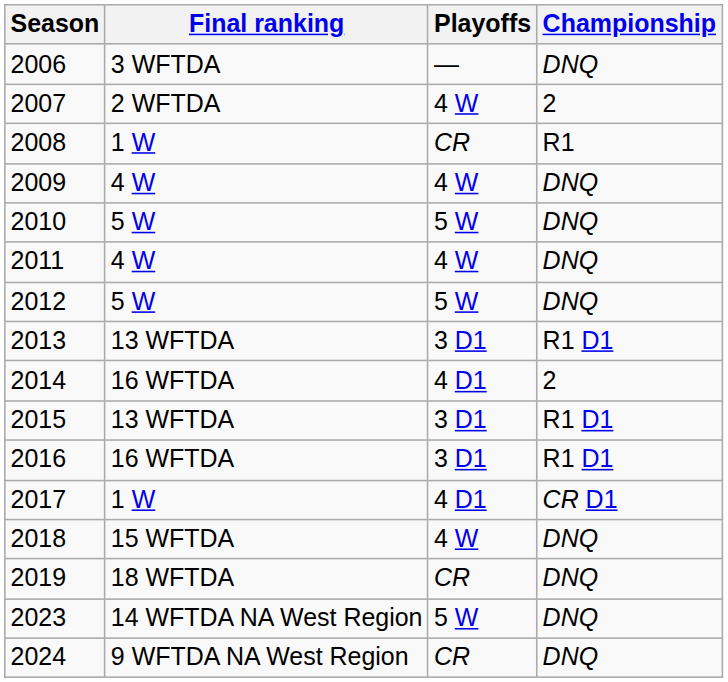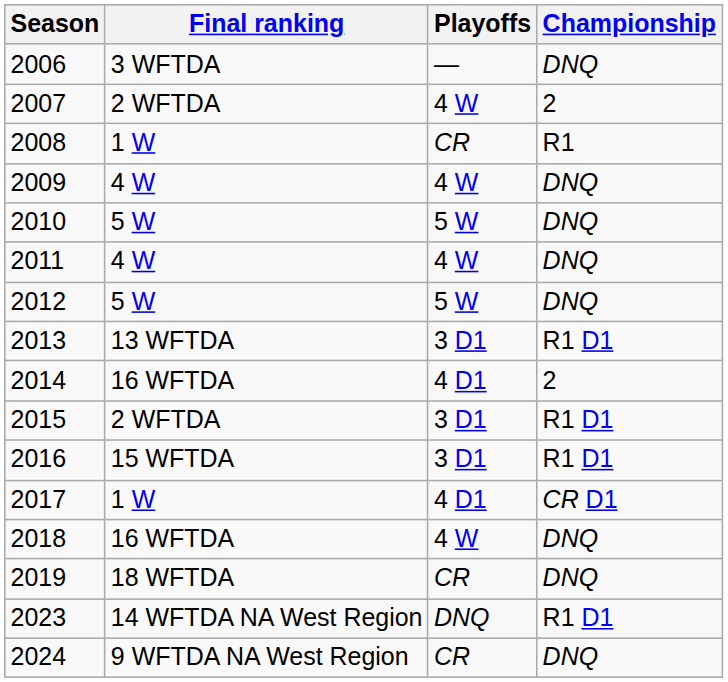 <table class="wikitable sortable">
 <tr>
 <th>Season</th>
 <th><a href='#'>Final ranking</a></th>
 <th>Playoffs</th>
 <th><a href='#'>Championship</a></th>
 </tr>
 <tr>
 <td>2006</td>
 <td>3 WFTDA</td>
 <td>—</td>
 <td><em>DNQ</em></td>
 </tr>
 <tr>
 <td>2007</td>
 <td>2 WFTDA</td>
 <td>4 <a href='#'>W</a></td>
 <td>2</td>
 </tr>
 <tr>
 <td>2008</td>
 <td>1 <a href='#'>W</a></td>
 <td><em>CR</em></td>
 <td>R1</td>
 </tr>
 <tr>
 <td>2009</td>
 <td>4 <a href='#'>W</a></td>
 <td>4 <a href='#'>W</a></td>
 <td><em>DNQ</em></td>
 </tr>
 <tr>
 <td>2010</td>
 <td>5 <a href='#'>W</a></td>
 <td>5 <a href='#'>W</a></td>
 <td><em>DNQ</em></td>
 </tr>
 <tr>
 <td>2011</td>
 <td>4 <a href='#'>W</a></td>
 <td>4 <a href='#'>W</a></td>
 <td><em>DNQ</em></td>
 </tr>
 <tr>
 <td>2012</td>
 <td>5 <a href='#'>W</a></td>
 <td>5 <a href='#'>W</a></td>
 <td><em>DNQ</em></td>
 </tr>
 <tr>
 <td>2013</td>
 <td>13 WFTDA</td>
 <td>3 <a href='#'>D1</a></td>
 <td>R1 <a href='#'>D1</a></td>
 </tr>
 <tr>
 <td>2014</td>
 <td>16 WFTDA</td>
 <td>4 <a href='#'>D1</a></td>
 <td>2</td>
 </tr>
 <tr>
 <td>2015</td>
-<td>13 WFTDA</td>
+<td>2 WFTDA</td>
 <td>3 <a href='#'>D1</a></td>
 <td>R1 <a href='#'>D1</a></td>
 </tr>
 <tr>
 <td>2016</td>
-<td>16 WFTDA</td>
+<td>15 WFTDA</td>
 <td>3 <a href='#'>D1</a></td>
 <td>R1 <a href='#'>D1</a></td>
 </tr>
 <tr>
 <td>2017</td>
 <td>1 <a href='#'>W</a></td>
 <td>4 <a href='#'>D1</a></td>
 <td><em>CR</em> <a href='#'>D1</a></td>
 </tr>
 <tr>
 <td>2018</td>
-<td>15 WFTDA</td>
+<td>16 WFTDA</td>
 <td>4 <a href='#'>W</a></td>
 <td><em>DNQ</em></td>
 </tr>
 <tr>
 <td>2019</td>
 <td>18 WFTDA</td>
 <td><em>CR</em></td>
 <td><em>DNQ</em></td>
 </tr>
 <tr>
 <td>2023</td>
 <td>14 WFTDA NA West Region</td>
-<td>5 <a href='#'>W</a></td>
 <td><em>DNQ</em></td>
+<td>R1 <a href='#'>D1</a></td>
 </tr>
 <tr>
 <td>2024</td>
 <td>9 WFTDA NA West Region</td>
 <td><em>CR</em></td>
 <td><em>DNQ</em></td>
 </tr>
 </table>
